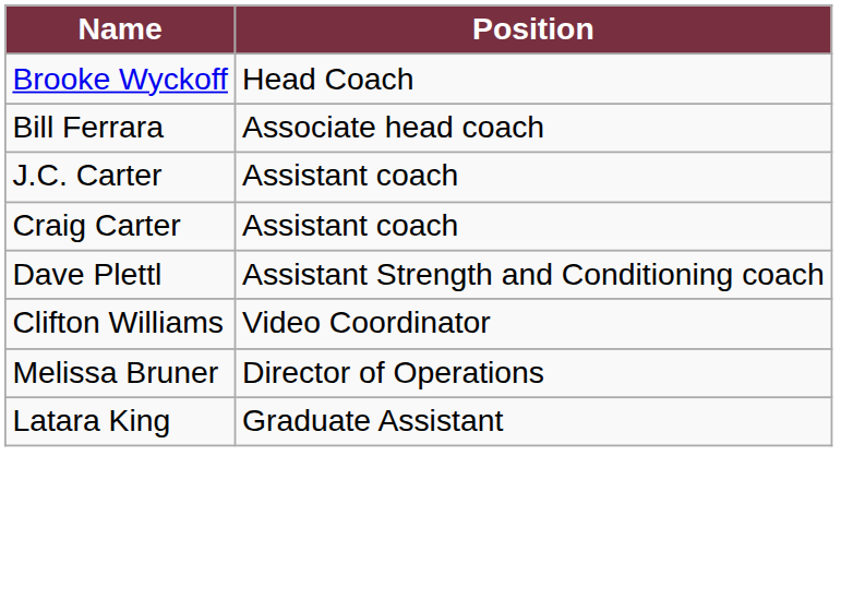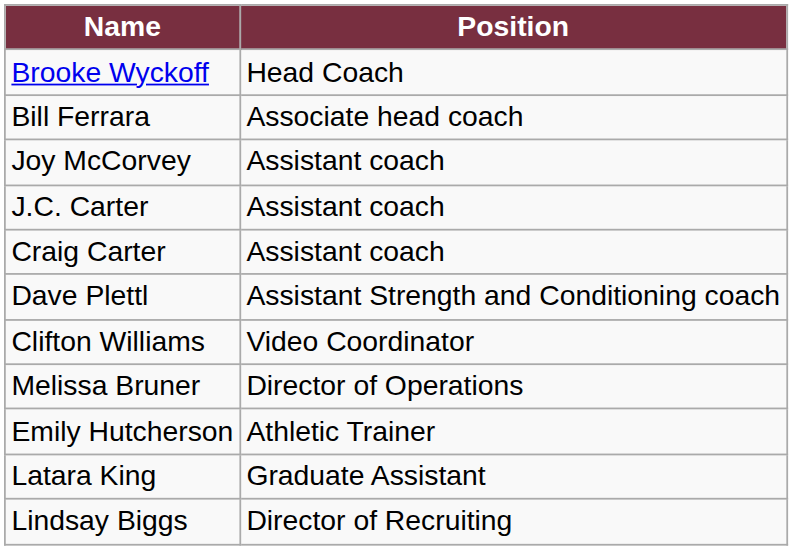 <table class="wikitable">
 <tr>
 <th style="background:#782F40; color:white;">Name</th>
 <th style="background:#782F40; color:white;">Position</th>
 </tr>
 <tr>
 <td><a href='#'>Brooke Wyckoff</a></td>
 <td>Head Coach</td>
 </tr>
 <tr>
 <td>Bill Ferrara</td>
 <td>Associate head coach</td>
+</tr>
+<tr>
+<td>Joy McCorvey</td>
+<td>Assistant coach</td>
 </tr>
 <tr>
 <td>J.C. Carter</td>
 <td>Assistant coach</td>
 </tr>
 <tr>
 <td>Craig Carter</td>
 <td>Assistant coach</td>
 </tr>
 <tr>
 <td>Dave Plettl</td>
 <td>Assistant Strength and Conditioning coach</td>
 </tr>
 <tr>
 <td>Clifton Williams</td>
 <td>Video Coordinator</td>
 </tr>
 <tr>
 <td>Melissa Bruner</td>
 <td>Director of Operations</td>
 </tr>
 <tr>
+<td>Emily Hutcherson</td>
+<td>Athletic Trainer</td>
+</tr>
+<tr>
 <td>Latara King</td>
 <td>Graduate Assistant</td>
 </tr>
+<tr>
+<td>Lindsay Biggs</td>
+<td>Director of Recruiting</td>
+</tr>
 </table>
